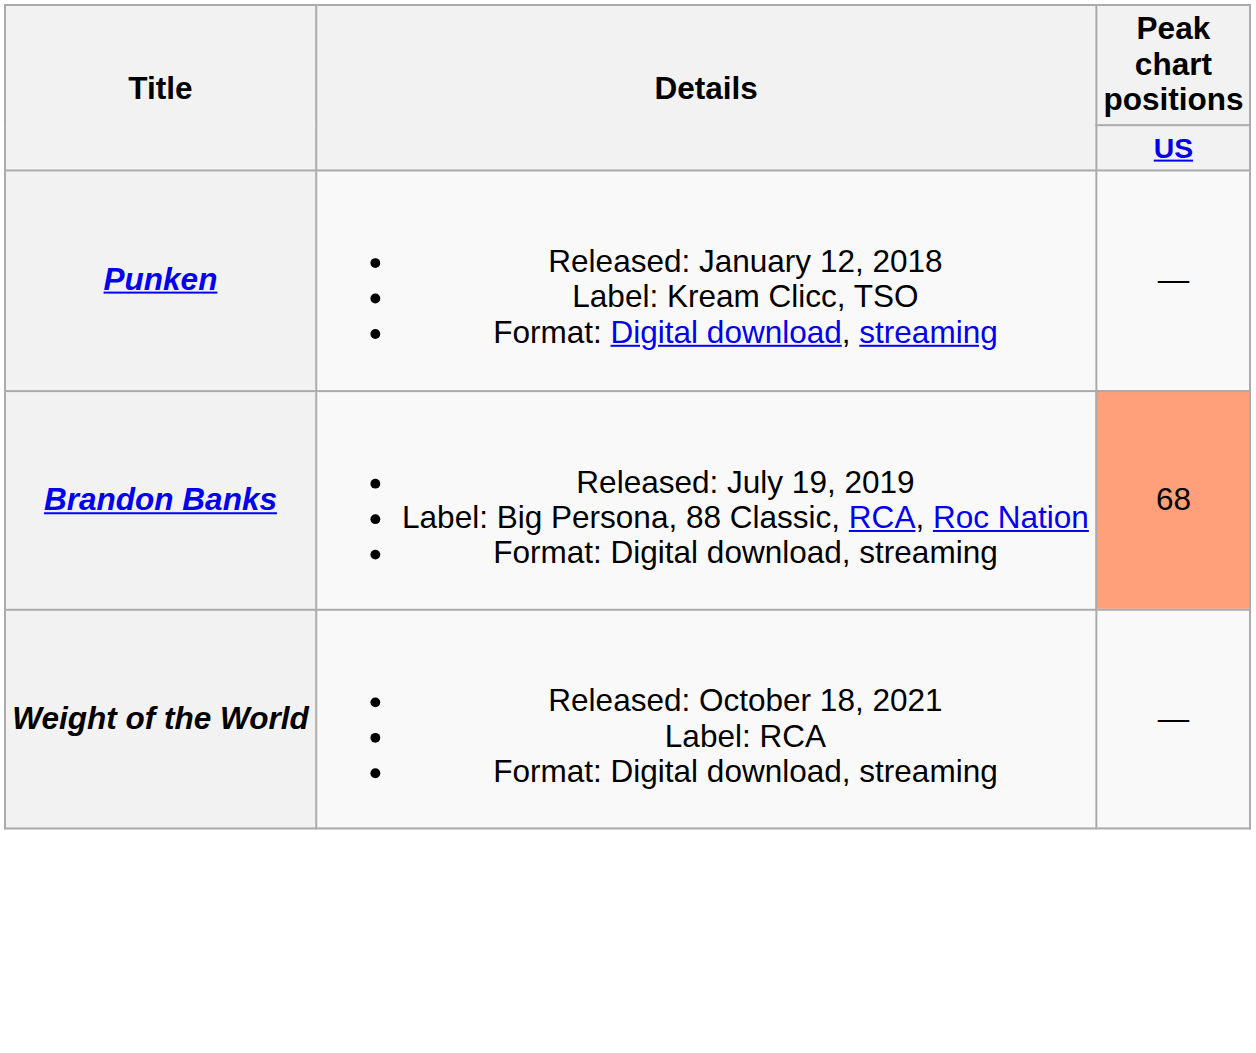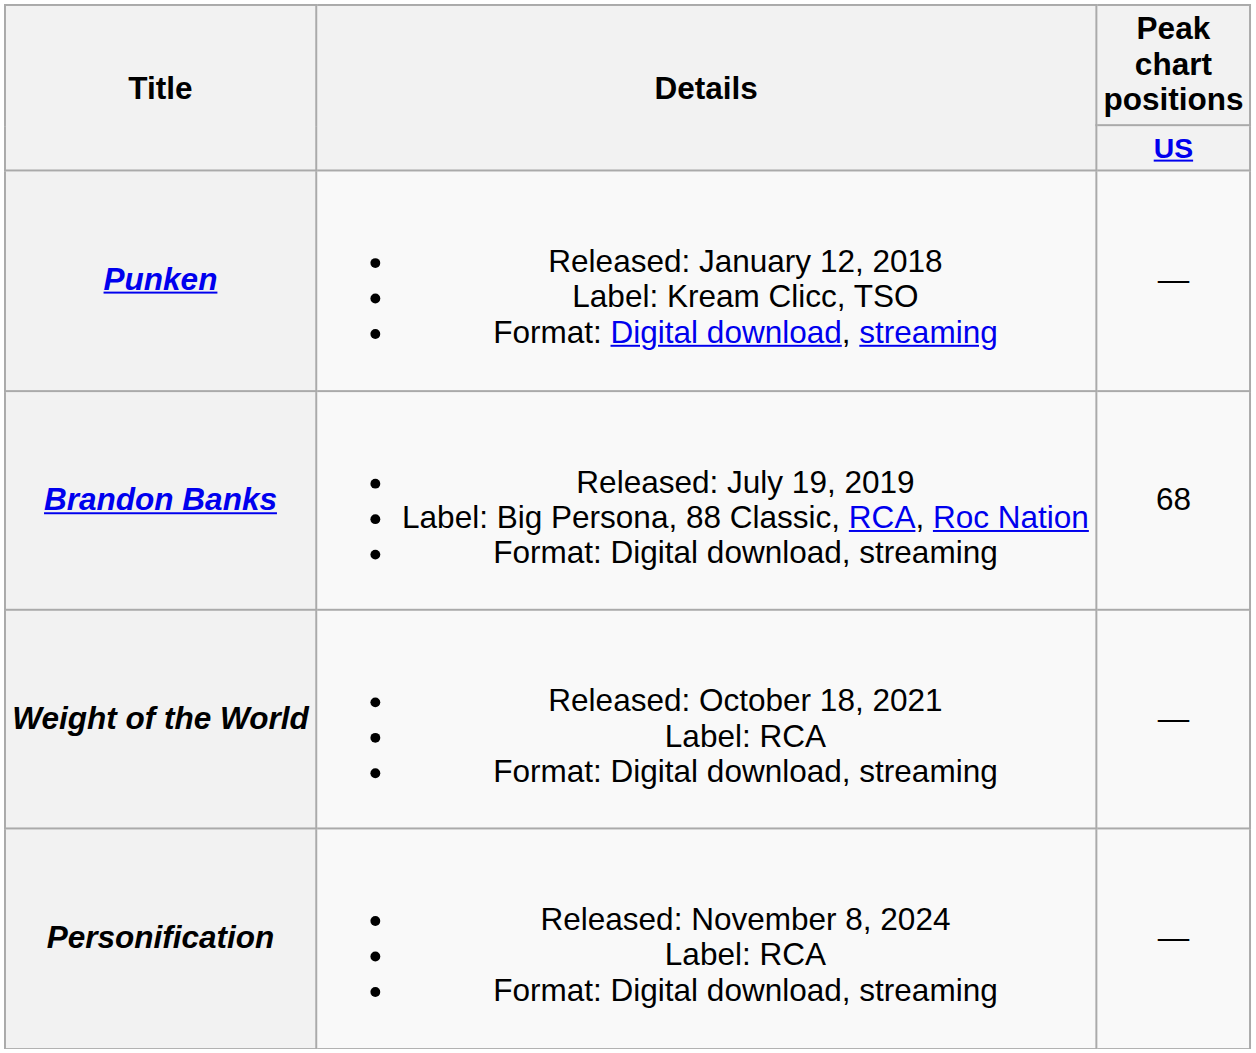 <table class="wikitable plainrowheaders" style="text-align:center">
 <tr>
 <th scope="col" rowspan="2">Title</th>
 <th scope="col" rowspan="2">Details</th>
 <th scope="col" colspan="1">Peak chart positions</th>
 </tr>
 <tr>
 <th scope="col" style="width:2.5em;font-size:90%;"><a href='#'>US</a><br></th>
 </tr>
 <tr>
 <th scope="row"><em><a href='#'>Punken</a></em></th>
 <td><br><ul><li>Released: January 12, 2018</li><li>Label: Kream Clicc, TSO</li><li>Format: <a href='#'>Digital download</a>, <a href='#'>streaming</a></li></ul></td>
 <td>—</td>
 </tr>
 <tr>
 <th scope="row"><em><a href='#'>Brandon Banks</a></em></th>
 <td><br><ul><li>Released: July 19, 2019</li><li>Label: Big Persona, 88 Classic, <a href='#'>RCA</a>, <a href='#'>Roc Nation</a></li><li>Format: Digital download, streaming</li></ul></td>
-<td style="background: lightsalmon;">68</td>
+<td>68</td>
 </tr>
 <tr>
 <th scope="row"><em>Weight of the World</em></th>
 <td><br><ul><li>Released: October 18, 2021</li><li>Label: RCA</li><li>Format: Digital download, streaming</li></ul></td>
 <td>—</td>
 </tr>
+<tr>
+<th scope="row"><em>Personification</em></th>
+<td><br><ul><li>Released: November 8, 2024</li><li>Label: RCA</li><li>Format: Digital download, streaming</li></ul></td>
+<td>—</td>
+</tr>
 </table>
